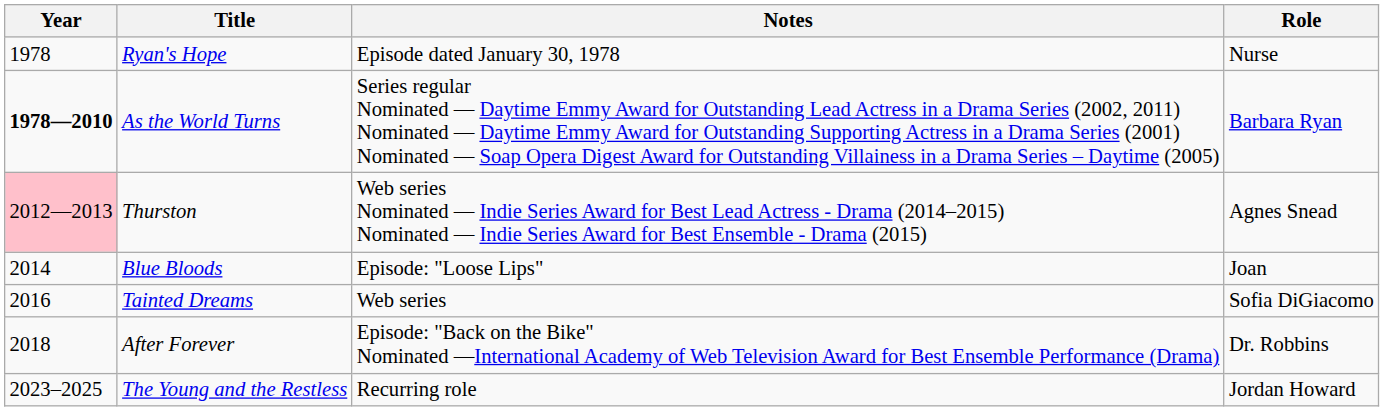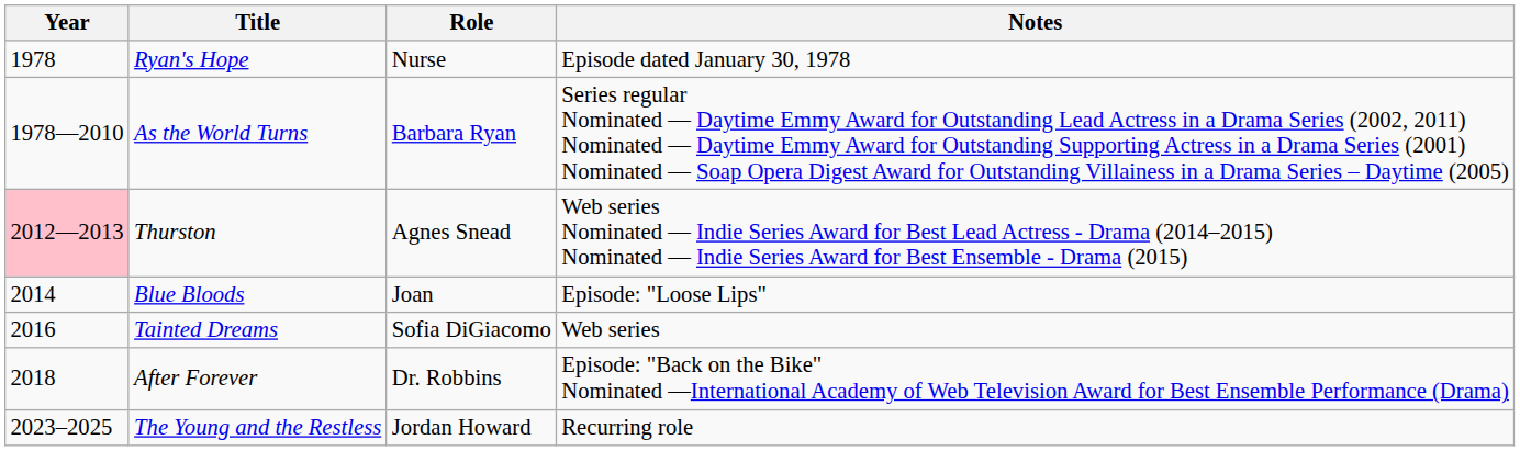 <table class="wikitable sortable">
 <tr>
 <th>Year</th>
 <th>Title</th>
+<th>Role</th>
 <th class="unsortable">Notes</th>
-<th>Role</th>
 </tr>
 <tr>
 <td>1978</td>
 <td><em><a href='#'>Ryan's Hope</a></em></td>
+<td>Nurse</td>
 <td>Episode dated January 30, 1978</td>
-<td>Nurse</td>
 </tr>
 <tr>
-<td><strong>1978—2010</strong></td>
+<td>1978—2010</td>
 <td><em><a href='#'>As the World Turns</a></em></td>
+<td><a href='#'>Barbara Ryan</a></td>
 <td>Series regular<br>Nominated — <a href='#'>Daytime Emmy Award for Outstanding Lead Actress in a Drama Series</a> (2002, 2011)<br>Nominated — <a href='#'>Daytime Emmy Award for Outstanding Supporting Actress in a Drama Series</a> (2001)<br>Nominated — <a href='#'>Soap Opera Digest Award for Outstanding Villainess in a Drama Series – Daytime</a> (2005)</td>
-<td><a href='#'>Barbara Ryan</a></td>
 </tr>
 <tr>
 <td style="background: pink;">2012—2013</td>
 <td><em>Thurston</em></td>
+<td>Agnes Snead</td>
 <td>Web series<br>Nominated — <a href='#'>Indie Series Award for Best Lead Actress - Drama</a> (2014–2015)<br>Nominated — <a href='#'>Indie Series Award for Best Ensemble - Drama</a> (2015)</td>
-<td>Agnes Snead</td>
 </tr>
 <tr>
 <td>2014</td>
 <td><em><a href='#'>Blue Bloods</a></em></td>
+<td>Joan</td>
 <td>Episode: "Loose Lips"</td>
-<td>Joan</td>
 </tr>
 <tr>
 <td>2016</td>
 <td><em><a href='#'>Tainted Dreams</a></em></td>
+<td>Sofia DiGiacomo</td>
 <td>Web series</td>
-<td>Sofia DiGiacomo</td>
 </tr>
 <tr>
 <td>2018</td>
 <td><em>After Forever</em></td>
+<td>Dr. Robbins</td>
 <td>Episode: "Back on the Bike"<br>Nominated —<a href='#'>International Academy of Web Television Award for Best Ensemble Performance (Drama)</a></td>
-<td>Dr. Robbins</td>
 </tr>
 <tr>
 <td>2023–2025</td>
 <td><em><a href='#'>The Young and the Restless</a></em></td>
+<td>Jordan Howard</td>
 <td>Recurring role</td>
-<td>Jordan Howard</td>
 </tr>
 </table>
